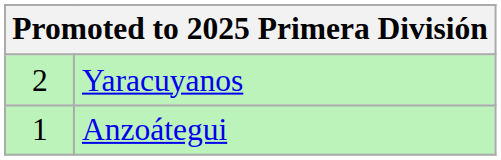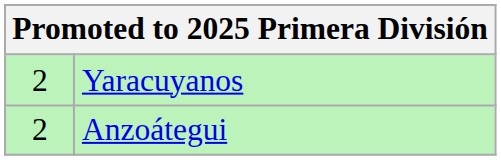 <table class="wikitable">
 <tr>
 <th colspan=2>Promoted to 2025 Primera División</th>
 </tr>
 <tr bgcolor=#BBF3BB>
 <td width=28 align=center>2</td>
 <td><a href='#'>Yaracuyanos</a></td>
 </tr>
 <tr bgcolor=#BBF3BB>
-<td width=28 align=center>1</td>
+<td width=28 align=center>2</td>
 <td><a href='#'>Anzoátegui</a></td>
 </tr>
 </table>
